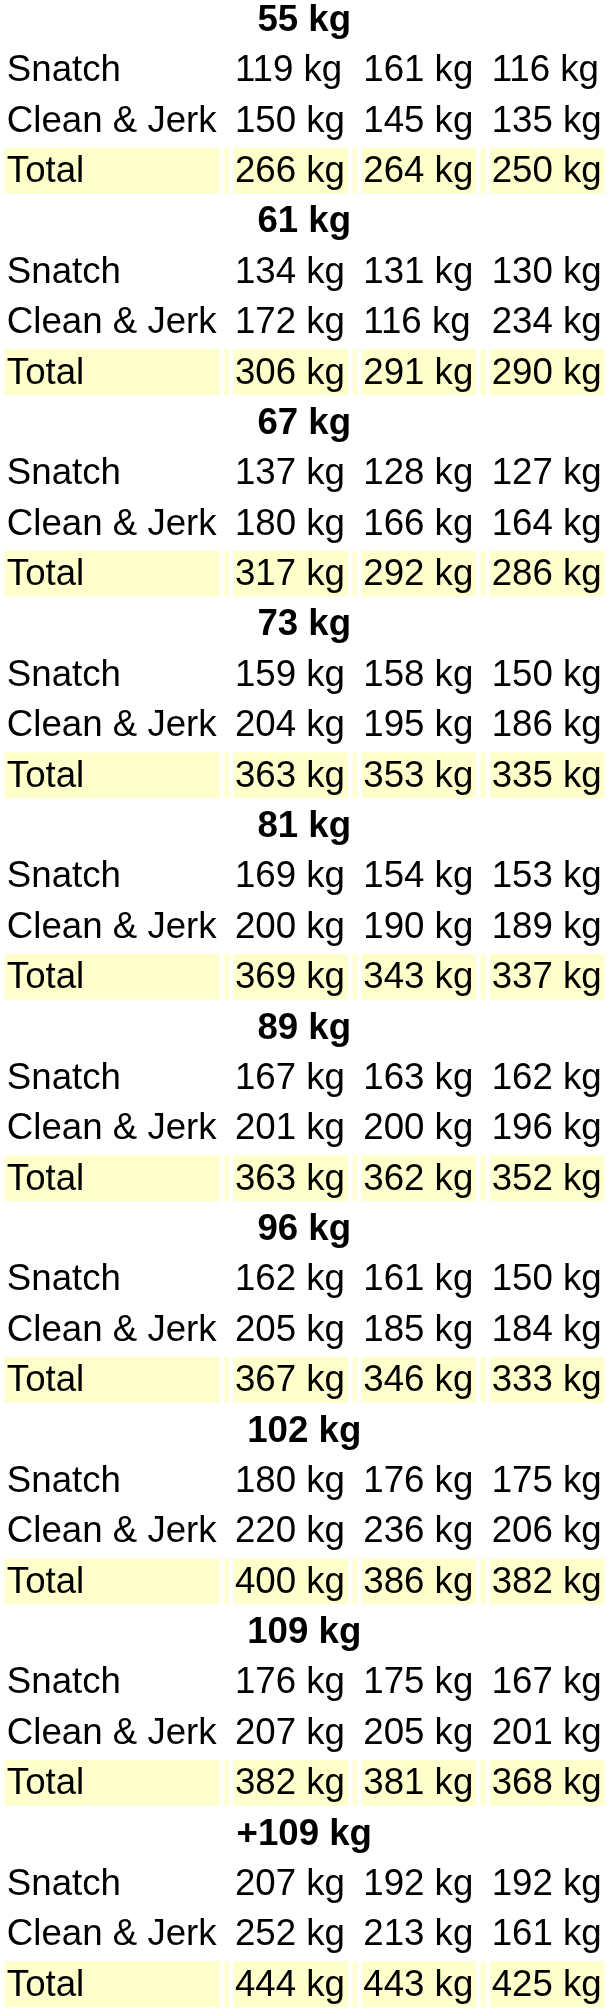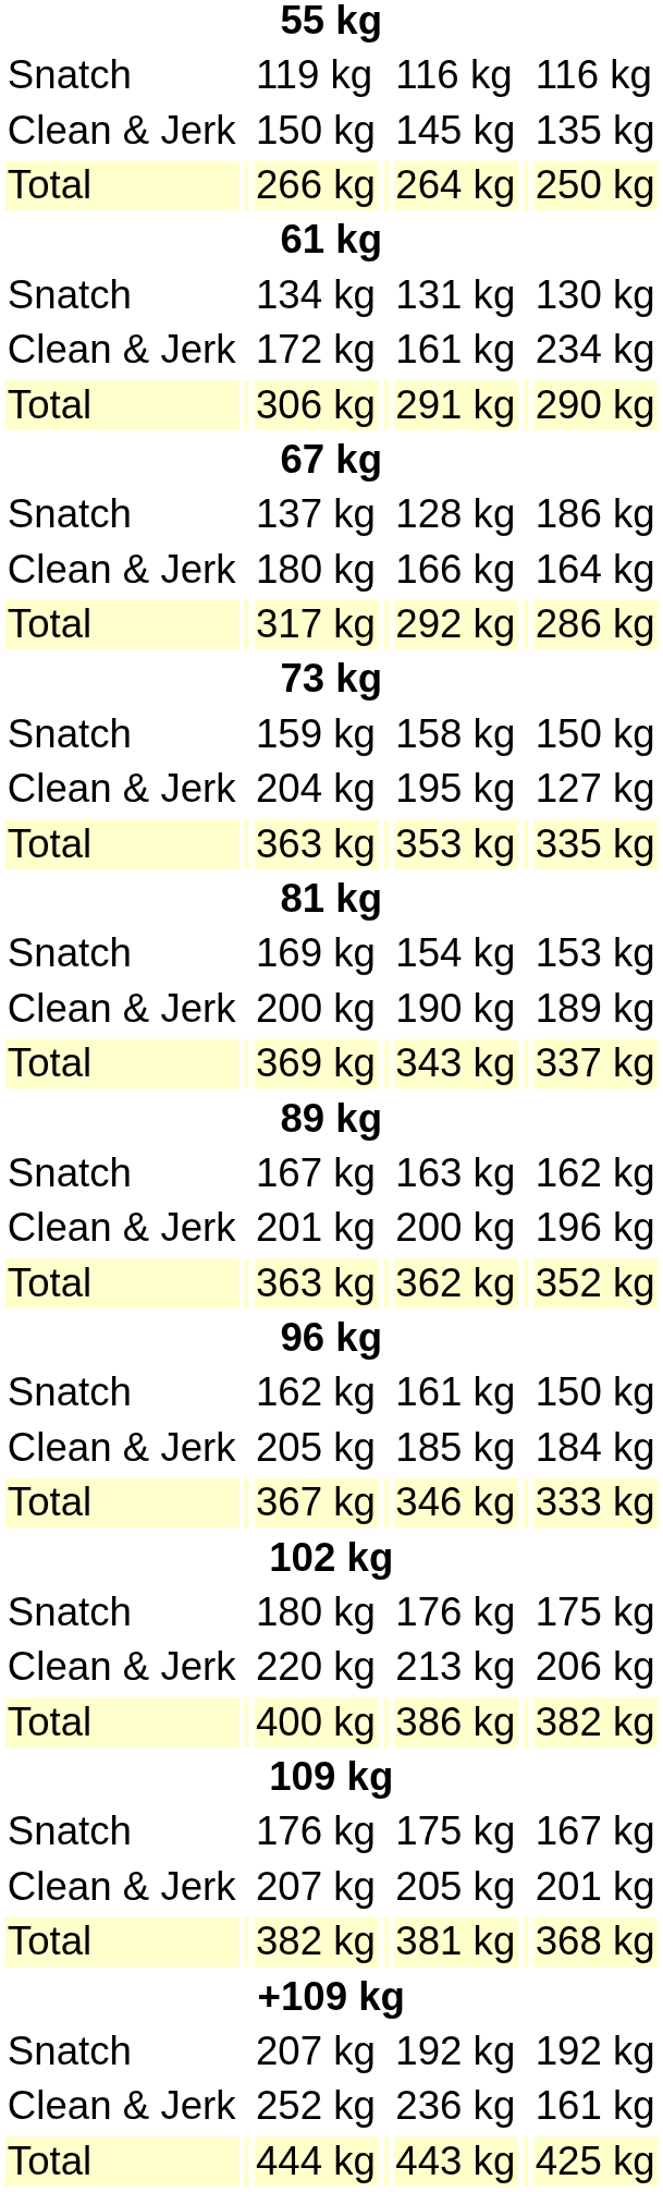 <table>
 <tr>
 <th colspan=7>55 kg</th>
 </tr>
 <tr>
 <td>Snatch</td>
 <td></td>
 <td>119 kg</td>
 <td></td>
-<td>161 kg</td>
+<td>116 kg</td>
 <td></td>
 <td>116 kg</td>
 </tr>
 <tr>
 <td>Clean & Jerk</td>
 <td></td>
 <td>150 kg</td>
 <td></td>
 <td>145 kg</td>
 <td></td>
 <td>135 kg</td>
 </tr>
 <tr bgcolor=ffffcc>
 <td>Total</td>
 <td></td>
 <td>266 kg</td>
 <td></td>
 <td>264 kg</td>
 <td></td>
 <td>250 kg</td>
 </tr>
 <tr>
 <th colspan=7>61 kg</th>
 </tr>
 <tr>
 <td>Snatch</td>
 <td></td>
 <td>134 kg</td>
 <td></td>
 <td>131 kg</td>
 <td></td>
 <td>130 kg</td>
 </tr>
 <tr>
 <td>Clean & Jerk</td>
 <td></td>
 <td>172 kg</td>
 <td></td>
-<td>116 kg</td>
+<td>161 kg</td>
 <td></td>
 <td>234 kg</td>
 </tr>
 <tr bgcolor=ffffcc>
 <td>Total</td>
 <td></td>
 <td>306 kg</td>
 <td></td>
 <td>291 kg</td>
 <td></td>
 <td>290 kg</td>
 </tr>
 <tr>
 <th colspan=7>67 kg</th>
 </tr>
 <tr>
 <td>Snatch</td>
 <td></td>
 <td>137 kg</td>
 <td></td>
 <td>128 kg</td>
 <td></td>
-<td>127 kg</td>
+<td>186 kg</td>
 </tr>
 <tr>
 <td>Clean & Jerk</td>
 <td></td>
 <td>180 kg</td>
 <td></td>
 <td>166 kg</td>
 <td></td>
 <td>164 kg</td>
 </tr>
 <tr bgcolor=ffffcc>
 <td>Total</td>
 <td></td>
 <td>317 kg</td>
 <td></td>
 <td>292 kg</td>
 <td></td>
 <td>286 kg</td>
 </tr>
 <tr>
 <th colspan=7>73 kg</th>
 </tr>
 <tr>
 <td>Snatch</td>
 <td></td>
 <td>159 kg</td>
 <td></td>
 <td>158 kg</td>
 <td></td>
 <td>150 kg</td>
 </tr>
 <tr>
 <td>Clean & Jerk</td>
 <td></td>
 <td>204 kg<br></td>
 <td></td>
 <td>195 kg</td>
 <td></td>
-<td>186 kg</td>
+<td>127 kg</td>
 </tr>
 <tr bgcolor=ffffcc>
 <td>Total</td>
 <td></td>
 <td>363 kg</td>
 <td></td>
 <td>353 kg</td>
 <td></td>
 <td>335 kg</td>
 </tr>
 <tr>
 <th colspan=7>81 kg</th>
 </tr>
 <tr>
 <td>Snatch</td>
 <td></td>
 <td>169 kg</td>
 <td></td>
 <td>154 kg</td>
 <td></td>
 <td>153 kg</td>
 </tr>
 <tr>
 <td>Clean & Jerk</td>
 <td></td>
 <td>200 kg</td>
 <td></td>
 <td>190 kg</td>
 <td></td>
 <td>189 kg</td>
 </tr>
 <tr bgcolor=ffffcc>
 <td>Total</td>
 <td></td>
 <td>369 kg</td>
 <td></td>
 <td>343 kg</td>
 <td></td>
 <td>337 kg</td>
 </tr>
 <tr>
 <th colspan=7>89 kg</th>
 </tr>
 <tr>
 <td>Snatch</td>
 <td></td>
 <td>167 kg</td>
 <td></td>
 <td>163 kg</td>
 <td></td>
 <td>162 kg</td>
 </tr>
 <tr>
 <td>Clean & Jerk</td>
 <td></td>
 <td>201 kg</td>
 <td></td>
 <td>200 kg</td>
 <td></td>
 <td>196 kg</td>
 </tr>
 <tr bgcolor=ffffcc>
 <td>Total</td>
 <td></td>
 <td>363 kg</td>
 <td></td>
 <td>362 kg</td>
 <td></td>
 <td>352 kg</td>
 </tr>
 <tr>
 <th colspan=7>96 kg</th>
 </tr>
 <tr>
 <td>Snatch</td>
 <td></td>
 <td>162 kg</td>
 <td></td>
 <td>161 kg</td>
 <td></td>
 <td>150 kg</td>
 </tr>
 <tr>
 <td>Clean & Jerk</td>
 <td></td>
 <td>205 kg</td>
 <td></td>
 <td>185 kg</td>
 <td></td>
 <td>184 kg</td>
 </tr>
 <tr bgcolor=ffffcc>
 <td>Total</td>
 <td></td>
 <td>367 kg</td>
 <td></td>
 <td>346 kg</td>
 <td></td>
 <td>333 kg</td>
 </tr>
 <tr>
 <th colspan=7>102 kg</th>
 </tr>
 <tr>
 <td>Snatch</td>
 <td></td>
 <td>180 kg</td>
 <td></td>
 <td>176 kg</td>
 <td></td>
 <td>175 kg</td>
 </tr>
 <tr>
 <td>Clean & Jerk</td>
 <td></td>
 <td>220 kg</td>
 <td></td>
-<td>236 kg</td>
+<td>213 kg</td>
 <td></td>
 <td>206 kg</td>
 </tr>
 <tr bgcolor=ffffcc>
 <td>Total</td>
 <td></td>
 <td>400 kg</td>
 <td></td>
 <td>386 kg</td>
 <td></td>
 <td>382 kg</td>
 </tr>
 <tr>
 <th colspan=7>109 kg</th>
 </tr>
 <tr>
 <td>Snatch</td>
 <td></td>
 <td>176 kg</td>
 <td></td>
 <td>175 kg</td>
 <td></td>
 <td>167 kg</td>
 </tr>
 <tr>
 <td>Clean & Jerk</td>
 <td></td>
 <td>207 kg</td>
 <td></td>
 <td>205 kg</td>
 <td></td>
 <td>201 kg</td>
 </tr>
 <tr bgcolor=ffffcc>
 <td>Total</td>
 <td></td>
 <td>382 kg</td>
 <td></td>
 <td>381 kg</td>
 <td></td>
 <td>368 kg</td>
 </tr>
 <tr>
 <th colspan=7>+109 kg</th>
 </tr>
 <tr>
 <td>Snatch</td>
 <td></td>
 <td>207 kg</td>
 <td></td>
 <td>192 kg</td>
 <td></td>
 <td>192 kg</td>
 </tr>
 <tr>
 <td>Clean & Jerk</td>
 <td></td>
 <td>252 kg<br></td>
 <td></td>
-<td>213 kg</td>
+<td>236 kg</td>
 <td></td>
 <td>161 kg</td>
 </tr>
 <tr bgcolor=ffffcc>
 <td>Total</td>
 <td></td>
 <td>444 kg</td>
 <td></td>
 <td>443 kg</td>
 <td></td>
 <td>425 kg</td>
 </tr>
 </table>
